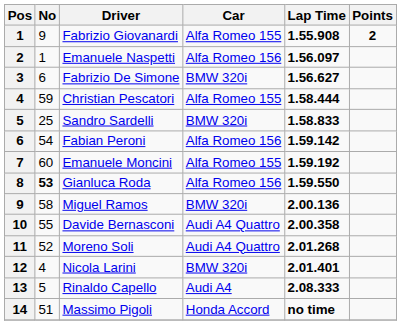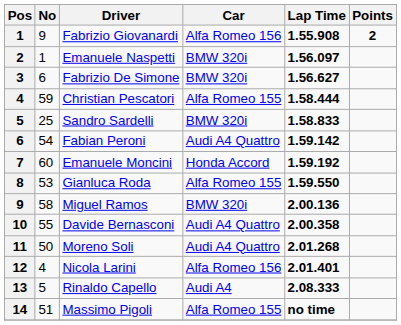 <table class="wikitable" style="font-size: 85%;">
 <tr>
 <th>Pos</th>
 <th>No</th>
 <th>Driver</th>
 <th>Car</th>
 <th>Lap Time</th>
 <th>Points</th>
 </tr>
 <tr>
 <th>1</th>
 <td>9</td>
 <td> <a href='#'>Fabrizio Giovanardi</a></td>
-<td><a href='#'>Alfa Romeo 155</a></td>
+<td><a href='#'>Alfa Romeo 156</a></td>
 <td><strong>1.55.908</strong></td>
 <td align=center><strong>2</strong></td>
 </tr>
 <tr>
 <th>2</th>
 <td>1</td>
 <td> <a href='#'>Emanuele Naspetti</a></td>
-<td><a href='#'>Alfa Romeo 156</a></td>
+<td><a href='#'>BMW 320i</a></td>
 <td><strong>1.56.097</strong></td>
 <td></td>
 </tr>
 <tr>
 <th>3</th>
 <td>6</td>
 <td> <a href='#'>Fabrizio De Simone</a></td>
 <td><a href='#'>BMW 320i</a></td>
 <td><strong>1.56.627</strong></td>
 <td></td>
 </tr>
 <tr>
 <th>4</th>
 <td>59</td>
 <td> <a href='#'>Christian Pescatori</a></td>
 <td><a href='#'>Alfa Romeo 155</a></td>
 <td><strong>1.58.444</strong></td>
 <td></td>
 </tr>
 <tr>
 <th>5</th>
 <td>25</td>
 <td> <a href='#'>Sandro Sardelli</a></td>
 <td><a href='#'>BMW 320i</a></td>
 <td><strong>1.58.833</strong></td>
 <td></td>
 </tr>
 <tr>
 <th>6</th>
 <td>54</td>
 <td> <a href='#'>Fabian Peroni</a></td>
-<td><a href='#'>Alfa Romeo 156</a></td>
+<td><a href='#'>Audi A4 Quattro</a></td>
 <td><strong>1.59.142</strong></td>
 <td></td>
 </tr>
 <tr>
 <th>7</th>
 <td>60</td>
 <td> <a href='#'>Emanuele Moncini</a></td>
-<td><a href='#'>Alfa Romeo 155</a></td>
+<td><a href='#'>Honda Accord</a></td>
 <td><strong>1.59.192</strong></td>
 <td></td>
 </tr>
 <tr>
 <th>8</th>
-<td><strong>53</strong></td>
+<td>53</td>
 <td> <a href='#'>Gianluca Roda</a></td>
-<td><a href='#'>Alfa Romeo 156</a></td>
+<td><a href='#'>Alfa Romeo 155</a></td>
 <td><strong>1.59.550</strong></td>
 <td></td>
 </tr>
 <tr>
 <th>9</th>
 <td>58</td>
 <td> <a href='#'>Miguel Ramos</a></td>
 <td><a href='#'>BMW 320i</a></td>
 <td><strong>2.00.136</strong></td>
 <td></td>
 </tr>
 <tr>
 <th>10</th>
 <td>55</td>
 <td> <a href='#'>Davide Bernasconi</a></td>
 <td><a href='#'>Audi A4 Quattro</a></td>
 <td><strong>2.00.358</strong></td>
 <td></td>
 </tr>
 <tr>
 <th>11</th>
-<td>52</td>
+<td>50</td>
 <td> <a href='#'>Moreno Soli</a></td>
 <td><a href='#'>Audi A4 Quattro</a></td>
 <td><strong>2.01.268</strong></td>
 <td></td>
 </tr>
 <tr>
 <th>12</th>
 <td>4</td>
 <td> <a href='#'>Nicola Larini</a></td>
-<td><a href='#'>BMW 320i</a></td>
+<td><a href='#'>Alfa Romeo 156</a></td>
 <td><strong>2.01.401</strong></td>
 <td></td>
 </tr>
 <tr>
 <th>13</th>
 <td>5</td>
 <td> <a href='#'>Rinaldo Capello</a></td>
 <td><a href='#'>Audi A4</a></td>
 <td><strong>2.08.333</strong></td>
 <td></td>
 </tr>
 <tr>
 <th>14</th>
 <td>51</td>
 <td> <a href='#'>Massimo Pigoli</a></td>
-<td><a href='#'>Honda Accord</a></td>
+<td><a href='#'>Alfa Romeo 155</a></td>
 <td><strong>no time</strong></td>
 <td></td>
 </tr>
 <tr>
 </tr>
 </table>
